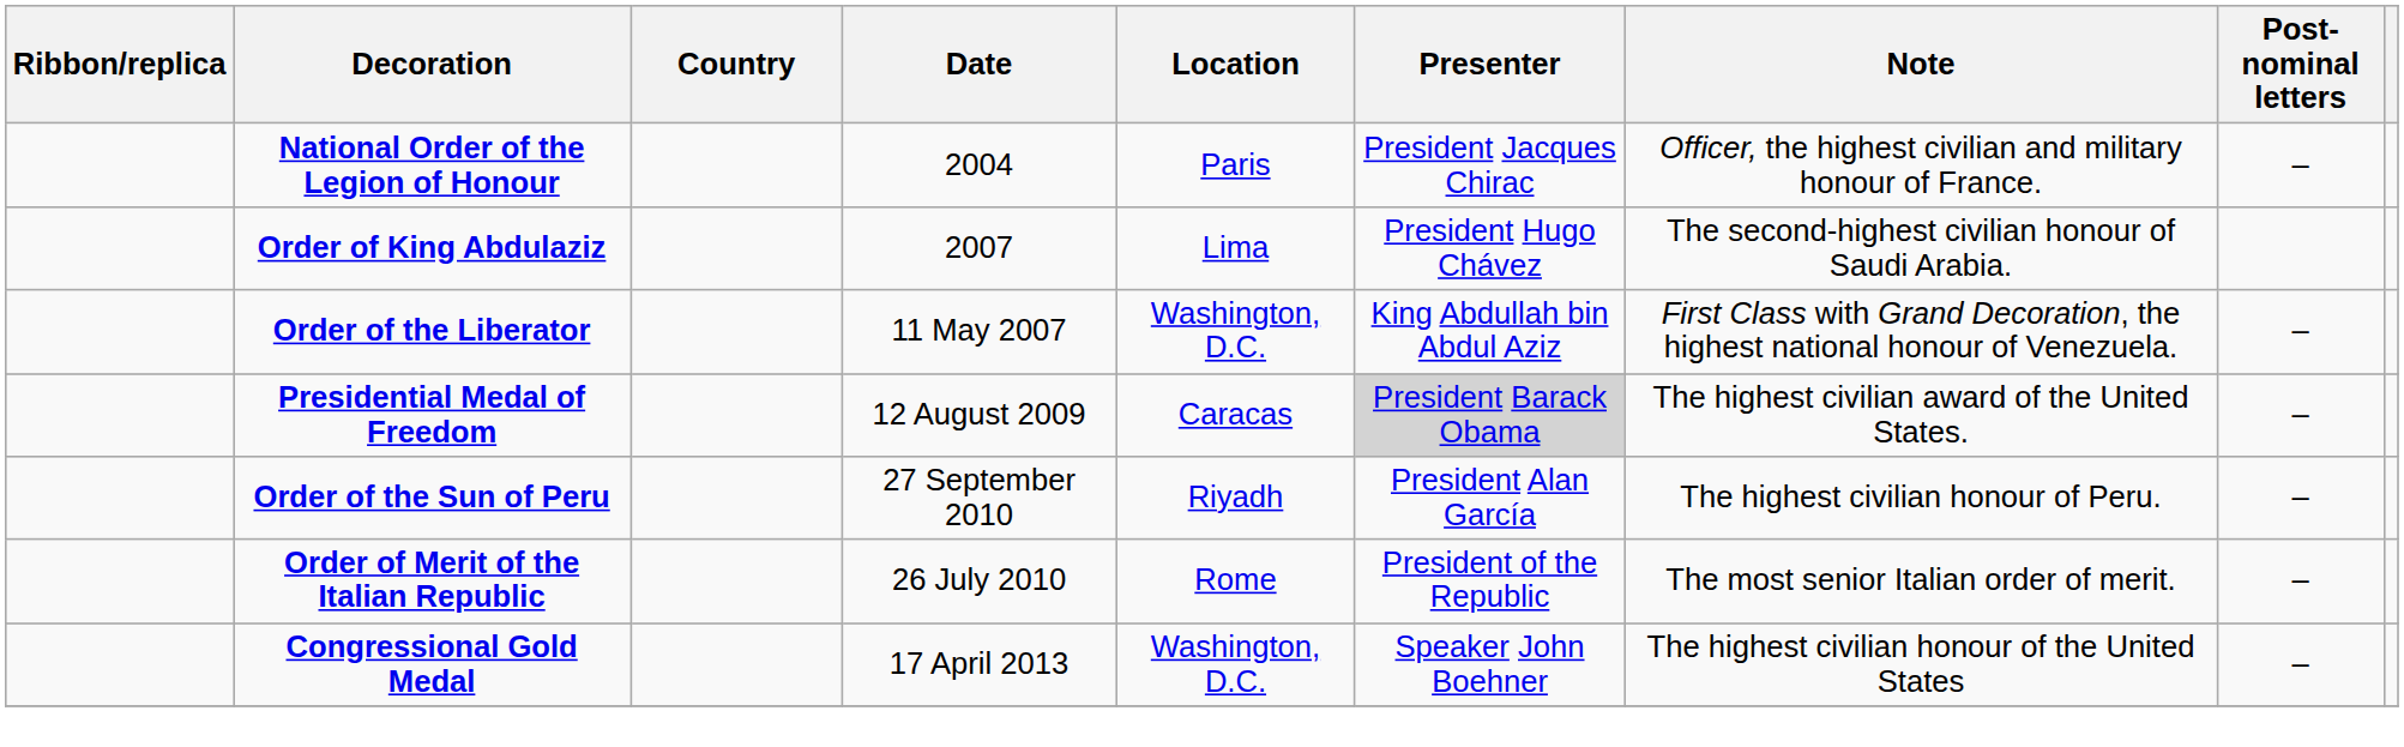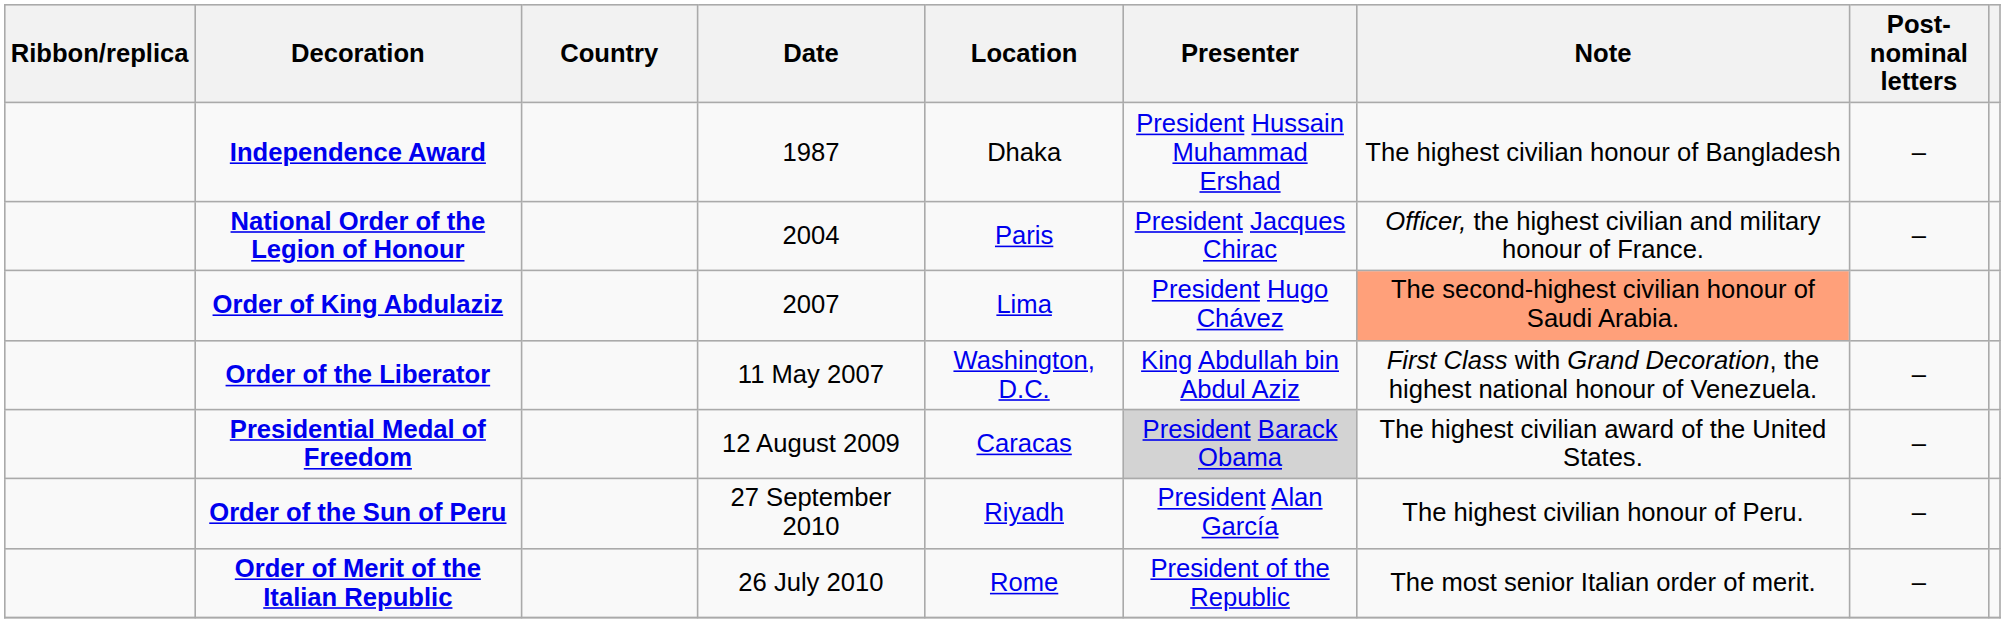 <table class="wikitable sortable hover-highlight" style="text-align:center;">
 <tr>
 <th>Ribbon/replica</th>
 <th width="300px">Decoration</th>
 <th width="150px">Country</th>
 <th width="200px">Date</th>
 <th width="150px">Location</th>
 <th width="200px">Presenter</th>
 <th width="550px">Note</th>
 <th width="100px">Post-nominal letters</th>
 <th></th>
+</tr>
+<tr>
+<td></td>
+<td><a href='#'><strong>Independence Award</strong></a></td>
+<td></td>
+<td>1987</td>
+<td>Dhaka</td>
+<td><a href='#'>President</a> <a href='#'>Hussain Muhammad Ershad</a></td>
+<td>The highest civilian honour of Bangladesh</td>
+<td>–</td>
+<td></td>
 </tr>
 <tr>
 <td></td>
 <td><a href='#'><strong>National Order of the Legion of Honour</strong></a></td>
 <td></td>
 <td>2004</td>
 <td><a href='#'>Paris</a></td>
 <td><a href='#'>President</a> <a href='#'>Jacques Chirac</a></td>
 <td><em>Officer,</em> the highest civilian and military honour of France.</td>
 <td>–</td>
 <td></td>
 </tr>
 <tr>
 <td></td>
 <td><a href='#'><strong>Order of King Abdulaziz</strong></a></td>
 <td></td>
 <td>2007</td>
 <td><a href='#'>Lima</a></td>
 <td><a href='#'>President</a> <a href='#'>Hugo Chávez</a></td>
-<td>The second-highest civilian honour of Saudi Arabia.</td>
+<td style="background: lightsalmon;">The second-highest civilian honour of Saudi Arabia.</td>
 <td></td>
 <td></td>
 </tr>
 <tr>
 <td></td>
 <td><a href='#'><strong>Order of the Liberator</strong></a></td>
 <td></td>
 <td>11 May 2007</td>
 <td><a href='#'>Washington, D.C.</a></td>
 <td><a href='#'>King</a> <a href='#'>Abdullah bin Abdul Aziz</a></td>
 <td><em>First Class</em> with <em>Grand Decoration</em>, the highest national honour of Venezuela.</td>
 <td>–</td>
 <td></td>
 </tr>
 <tr>
 <td></td>
 <td><a href='#'><strong>Presidential Medal of Freedom</strong></a></td>
 <td></td>
 <td>12 August 2009</td>
 <td><a href='#'>Caracas</a></td>
 <td style="background: lightgrey;"><a href='#'>President</a> <a href='#'>Barack Obama</a></td>
 <td>The highest civilian award of the United States.</td>
 <td>–</td>
 <td></td>
 </tr>
 <tr>
 <td></td>
 <td><a href='#'><strong>Order of the Sun of Peru</strong></a></td>
 <td></td>
 <td>27 September 2010</td>
 <td><a href='#'>Riyadh</a></td>
 <td><a href='#'>President</a> <a href='#'>Alan García</a></td>
 <td>The highest civilian honour of Peru.</td>
 <td>–</td>
 <td></td>
 </tr>
 <tr>
 <td></td>
 <td><a href='#'><strong>Order of Merit of the Italian Republic</strong></a></td>
 <td></td>
 <td>26 July 2010</td>
 <td><a href='#'>Rome</a></td>
 <td><a href='#'>President of the Republic</a></td>
 <td>The most senior Italian order of merit.</td>
 <td>–</td>
 <td></td>
 </tr>
 <tr>
-<td></td>
-<td><a href='#'><strong>Congressional Gold Medal</strong></a></td>
-<td></td>
-<td>17 April 2013</td>
-<td><a href='#'>Washington, D.C.</a></td>
-<td><a href='#'>Speaker</a> <a href='#'>John Boehner</a></td>
-<td>The highest civilian honour of the United States</td>
-<td>–</td>
-<td></td>
-</tr>
-<tr>
 </tr>
 </table>
